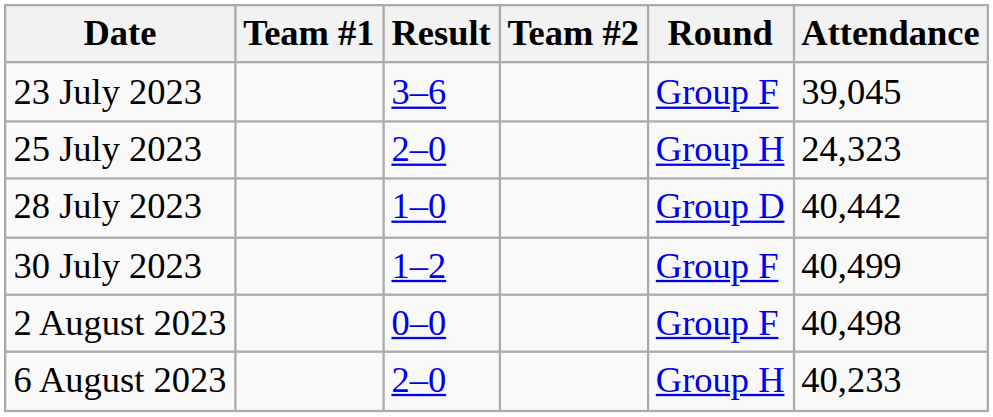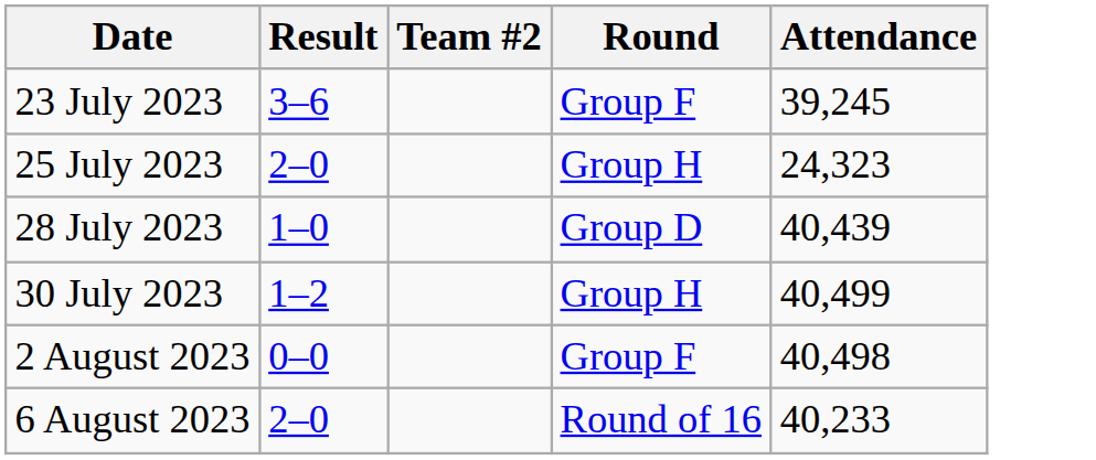 <table class="wikitable">
 <tr>
 <th>Date</th>
-<th>Team #1</th>
 <th>Result</th>
 <th>Team #2</th>
 <th>Round</th>
 <th>Attendance</th>
 </tr>
 <tr>
 <td>23 July 2023</td>
-<td></td>
 <td><a href='#'>3–6</a></td>
 <td></td>
 <td><a href='#'>Group F</a></td>
-<td>39,045</td>
+<td>39,245</td>
 </tr>
 <tr>
 <td>25 July 2023</td>
-<td></td>
 <td><a href='#'>2–0</a></td>
 <td></td>
 <td><a href='#'>Group H</a></td>
 <td>24,323</td>
 </tr>
 <tr>
 <td>28 July 2023</td>
-<td></td>
 <td><a href='#'>1–0</a></td>
 <td></td>
 <td><a href='#'>Group D</a></td>
-<td>40,442</td>
+<td>40,439</td>
 </tr>
 <tr>
 <td>30 July 2023</td>
-<td></td>
 <td><a href='#'>1–2</a></td>
 <td></td>
-<td><a href='#'>Group F</a></td>
+<td><a href='#'>Group H</a></td>
 <td>40,499</td>
 </tr>
 <tr>
 <td>2 August 2023</td>
-<td></td>
 <td><a href='#'>0–0</a></td>
 <td></td>
 <td><a href='#'>Group F</a></td>
 <td>40,498</td>
 </tr>
 <tr>
 <td>6 August 2023</td>
-<td></td>
 <td><a href='#'>2–0</a></td>
 <td></td>
-<td><a href='#'>Group H</a></td>
+<td><a href='#'>Round of 16</a></td>
 <td>40,233</td>
 </tr>
 </table>
